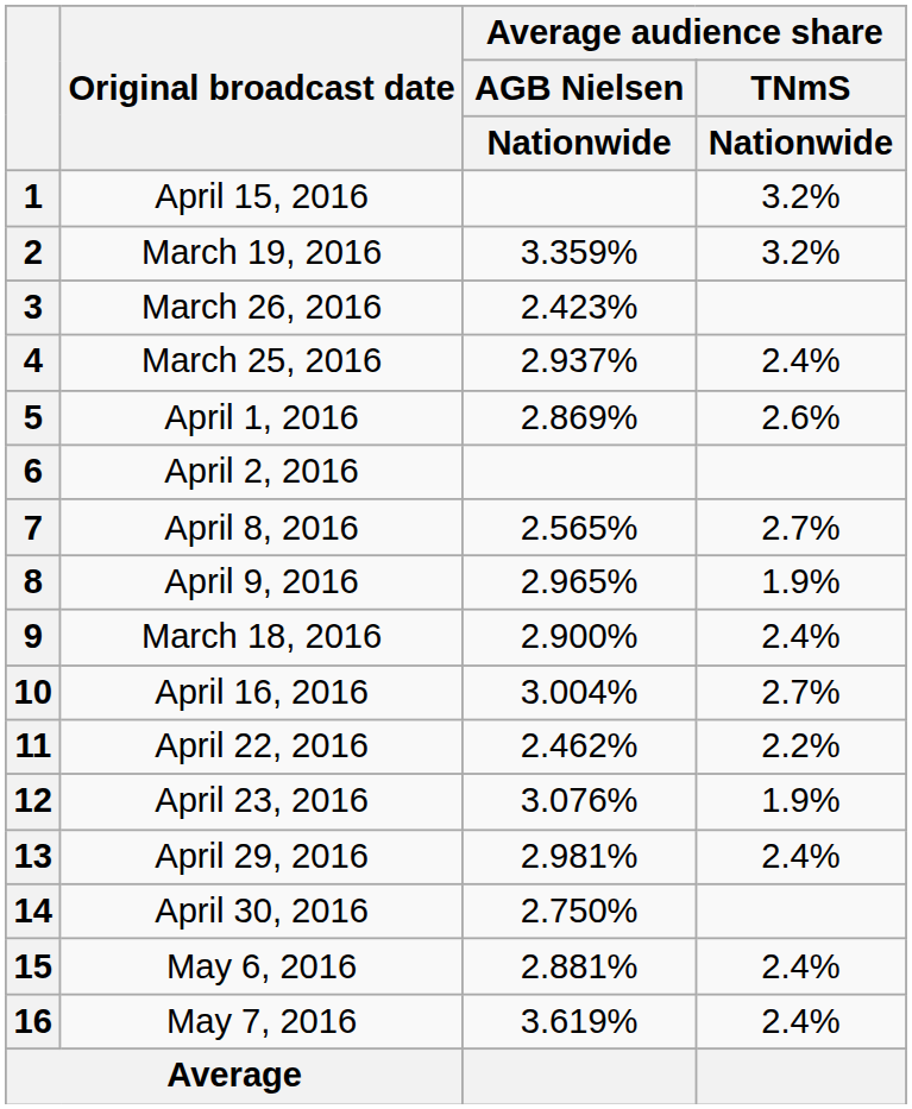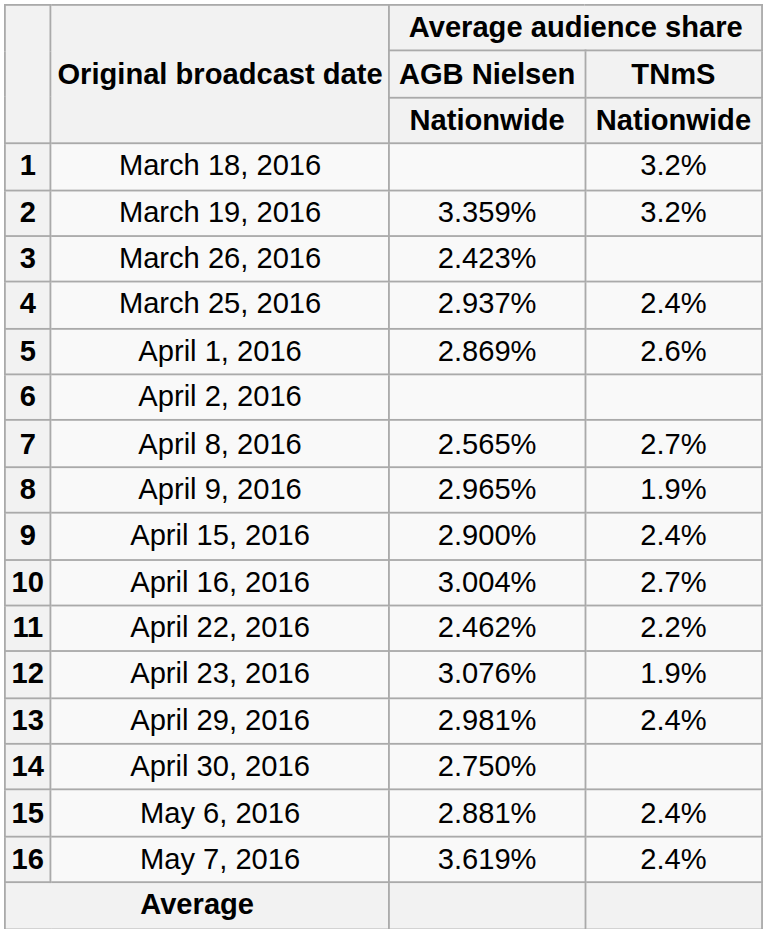 <table class="wikitable" style="text-align:center;">
 <tr>
 <th rowspan=3></th>
 <th rowspan=3>Original broadcast date</th>
 <th colspan=2>Average audience share</th>
 </tr>
 <tr>
 <th>AGB Nielsen</th>
 <th>TNmS</th>
 </tr>
 <tr>
 <th width="100">Nationwide</th>
 <th width="90">Nationwide</th>
 </tr>
 <tr>
 <th>1</th>
-<td>April 15, 2016</td>
+<td>March 18, 2016</td>
 <td></td>
 <td>3.2%</td>
 </tr>
 <tr>
 <th>2</th>
 <td>March 19, 2016</td>
 <td>3.359%</td>
 <td>3.2%</td>
 </tr>
 <tr>
 <th>3</th>
 <td>March 26, 2016</td>
 <td>2.423%</td>
 <td></td>
 </tr>
 <tr>
 <th>4</th>
 <td>March 25, 2016</td>
 <td>2.937%</td>
 <td>2.4%</td>
 </tr>
 <tr>
 <th>5</th>
 <td>April 1, 2016</td>
 <td>2.869%</td>
 <td>2.6%</td>
 </tr>
 <tr>
 <th>6</th>
 <td>April 2, 2016</td>
 <td></td>
 <td></td>
 </tr>
 <tr>
 <th>7</th>
 <td>April 8, 2016</td>
 <td>2.565%</td>
 <td>2.7%</td>
 </tr>
 <tr>
 <th>8</th>
 <td>April 9, 2016</td>
 <td>2.965%</td>
 <td>1.9%</td>
 </tr>
 <tr>
 <th>9</th>
-<td>March 18, 2016</td>
+<td>April 15, 2016</td>
 <td>2.900%</td>
 <td>2.4%</td>
 </tr>
 <tr>
 <th>10</th>
 <td>April 16, 2016</td>
 <td>3.004%</td>
 <td>2.7%</td>
 </tr>
 <tr>
 <th>11</th>
 <td>April 22, 2016</td>
 <td>2.462%</td>
 <td>2.2%</td>
 </tr>
 <tr>
 <th>12</th>
 <td>April 23, 2016</td>
 <td>3.076%</td>
 <td>1.9%</td>
 </tr>
 <tr>
 <th>13</th>
 <td>April 29, 2016</td>
 <td>2.981%</td>
 <td>2.4%</td>
 </tr>
 <tr>
 <th>14</th>
 <td>April 30, 2016</td>
 <td>2.750%</td>
 <td></td>
 </tr>
 <tr>
 <th>15</th>
 <td>May 6, 2016</td>
 <td>2.881%</td>
 <td>2.4%</td>
 </tr>
 <tr>
 <th>16</th>
 <td>May 7, 2016</td>
 <td>3.619%</td>
 <td>2.4%</td>
 </tr>
 <tr>
 <th colspan="2">Average</th>
 <th></th>
 <th></th>
 </tr>
 </table>
